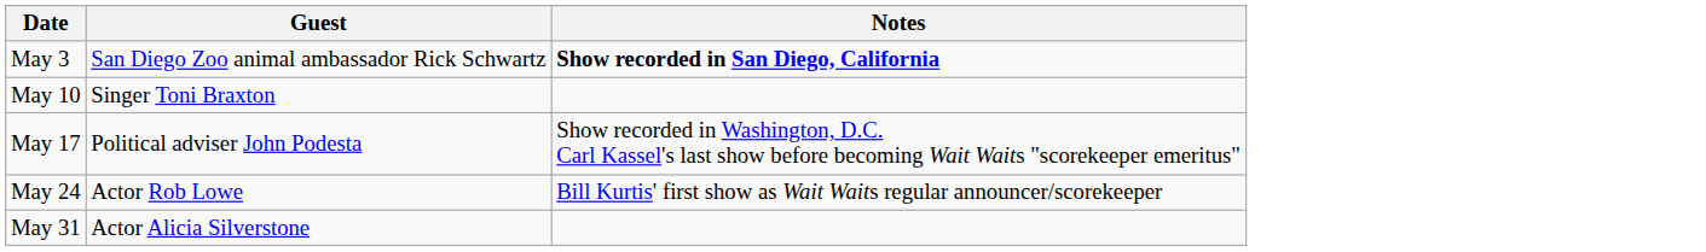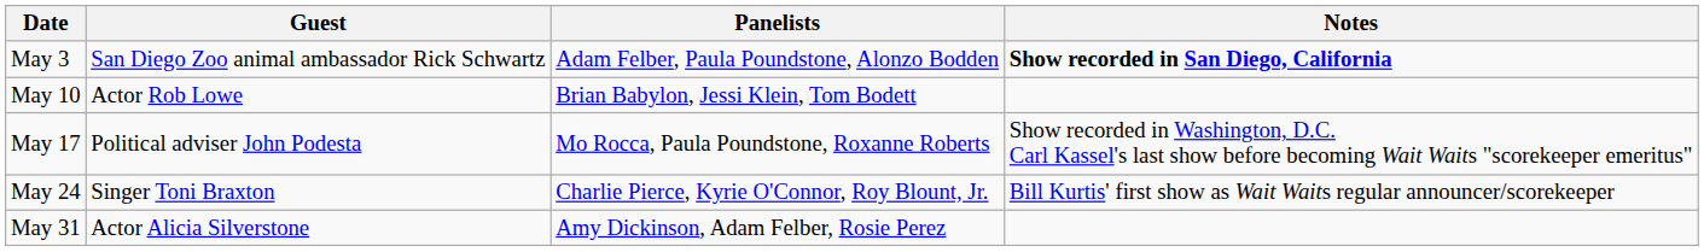 <table class="wikitable">
 <tr>
 <th>Date</th>
 <th>Guest</th>
+<th>Panelists</th>
 <th>Notes</th>
 </tr>
 <tr>
 <td>May 3</td>
 <td><a href='#'>San Diego Zoo</a> animal ambassador Rick Schwartz</td>
+<td><a href='#'>Adam Felber</a>, <a href='#'>Paula Poundstone</a>, <a href='#'>Alonzo Bodden</a></td>
 <td><strong>Show recorded in <a href='#'>San Diego, California</a></strong></td>
 </tr>
 <tr>
 <td>May 10</td>
-<td>Singer <a href='#'>Toni Braxton</a></td>
+<td>Actor <a href='#'>Rob Lowe</a></td>
+<td><a href='#'>Brian Babylon</a>, <a href='#'>Jessi Klein</a>, <a href='#'>Tom Bodett</a></td>
 <td></td>
 </tr>
 <tr>
 <td>May 17</td>
 <td>Political adviser <a href='#'>John Podesta</a></td>
+<td><a href='#'>Mo Rocca</a>, Paula Poundstone, <a href='#'>Roxanne Roberts</a></td>
 <td>Show recorded in <a href='#'>Washington, D.C.</a><br><a href='#'>Carl Kassel</a>'s last show before becoming <em>Wait Wait</em>s "scorekeeper emeritus"</td>
 </tr>
 <tr>
 <td>May 24</td>
-<td>Actor <a href='#'>Rob Lowe</a></td>
+<td>Singer <a href='#'>Toni Braxton</a></td>
+<td><a href='#'>Charlie Pierce</a>, <a href='#'>Kyrie O'Connor</a>, <a href='#'>Roy Blount, Jr.</a></td>
 <td><a href='#'>Bill Kurtis</a>' first show as <em>Wait Wait</em>s regular announcer/scorekeeper</td>
 </tr>
 <tr>
 <td>May 31</td>
 <td>Actor <a href='#'>Alicia Silverstone</a></td>
+<td><a href='#'>Amy Dickinson</a>, Adam Felber, <a href='#'>Rosie Perez</a></td>
 <td></td>
 </tr>
 </table>
